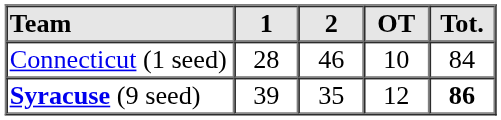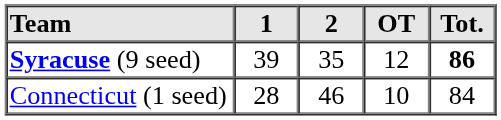 <table border=1 cellspacing=0 width=300 style="margin-left:3em;">
 <tr style="text-align:center; background-color:#e6e6e6;">
 <th align=left width=35%>Team</th>
 <th width=10%>1</th>
 <th width=10%>2</th>
 <th width=10%>OT</th>
 <th width=10%>Tot.</th>
 </tr>
 <tr style="text-align:center;">
+<td align=left><strong><a href='#'>Syracuse</a></strong> (9 seed)</td>
+<td>39</td>
+<td>35</td>
+<td>12</td>
+<td><strong>86</strong></td>
+</tr>
+<tr style="text-align:center;">
 <td align=left><a href='#'>Connecticut</a> (1 seed)</td>
 <td>28</td>
 <td>46</td>
 <td>10</td>
 <td>84</td>
 </tr>
 <tr style="text-align:center;">
-<td align=left><strong><a href='#'>Syracuse</a></strong> (9 seed)</td>
-<td>39</td>
-<td>35</td>
-<td>12</td>
-<td><strong>86</strong></td>
-</tr>
-<tr style="text-align:center;">
 </tr>
 </table>
